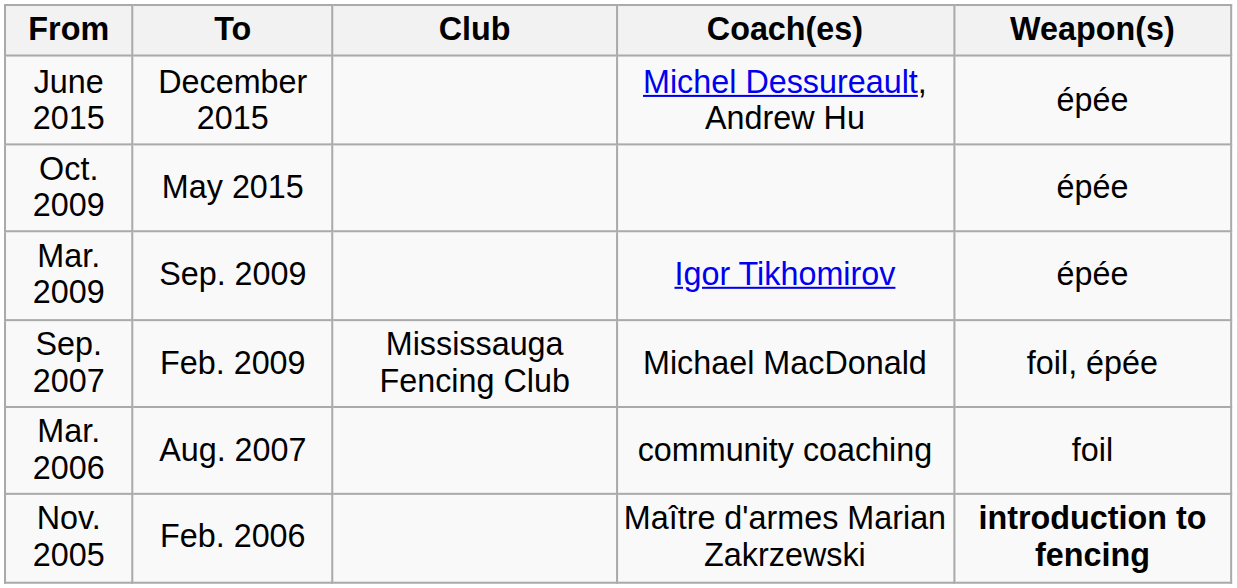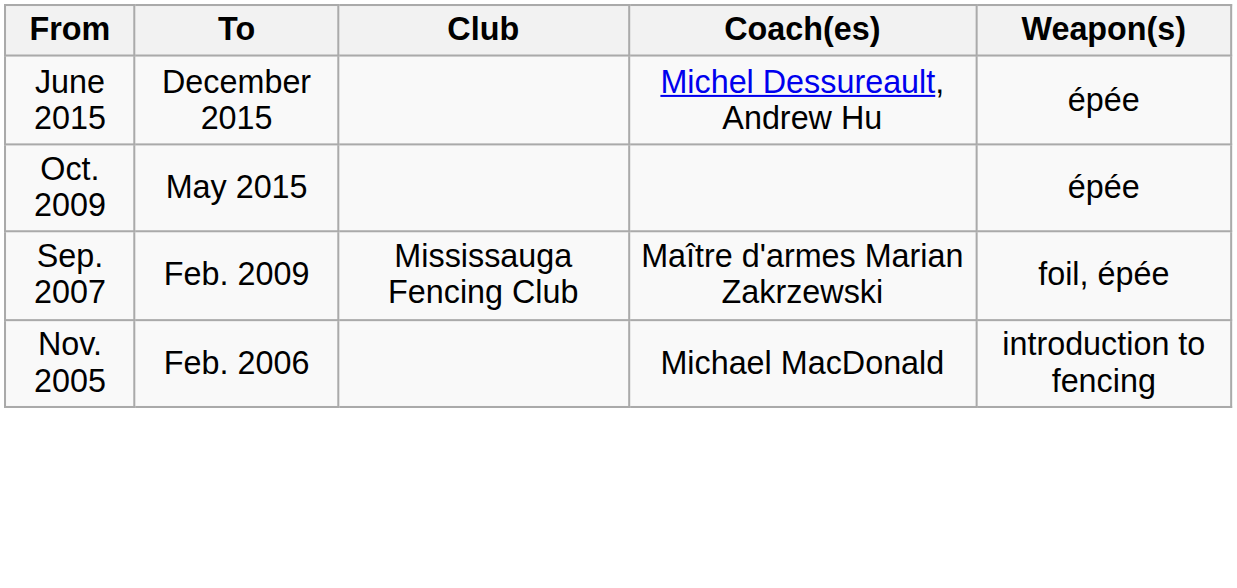 <table class="wikitable collapsible">
 <tr>
 <th>From</th>
 <th>To</th>
 <th>Club</th>
 <th>Coach(es)</th>
 <th>Weapon(s)</th>
 </tr>
 <tr align="center">
 <td>June 2015</td>
 <td>December 2015</td>
 <td></td>
 <td><a href='#'>Michel Dessureault</a>, Andrew Hu</td>
 <td>épée</td>
 </tr>
 <tr align="center">
 <td>Oct. 2009</td>
 <td>May 2015</td>
 <td></td>
 <td></td>
 <td>épée</td>
 </tr>
 <tr align="center">
-<td>Mar. 2009</td>
-<td>Sep. 2009</td>
-<td></td>
-<td><a href='#'>Igor Tikhomirov</a></td>
-<td>épée</td>
-</tr>
-<tr align="center">
 <td>Sep. 2007</td>
 <td>Feb. 2009</td>
 <td>Mississauga Fencing Club</td>
-<td>Michael MacDonald</td>
+<td>Maître d'armes Marian Zakrzewski</td>
 <td>foil, épée</td>
-</tr>
-<tr align="center">
-<td>Mar. 2006</td>
-<td>Aug. 2007</td>
-<td></td>
-<td>community coaching</td>
-<td>foil</td>
 </tr>
 <tr align="center">
 <td>Nov. 2005</td>
 <td>Feb. 2006</td>
 <td></td>
-<td>Maître d'armes Marian Zakrzewski</td>
-<td><strong>introduction to fencing</strong></td>
+<td>Michael MacDonald</td>
+<td>introduction to fencing</td>
 </tr>
 </table>
